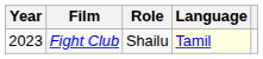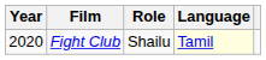 <table class="wikitable sortable">
 <tr>
 <th>Year</th>
 <th>Film</th>
 <th>Role</th>
 <th>Language</th>
 <th></th>
 </tr>
 <tr>
-<td>2023</td>
+<td>2020</td>
 <td><a href='#'><em>Fight Club</em></a></td>
 <td>Shailu</td>
 <td style="background: lightyellow;"><a href='#'>Tamil</a></td>
 <td></td>
 </tr>
 </table>
